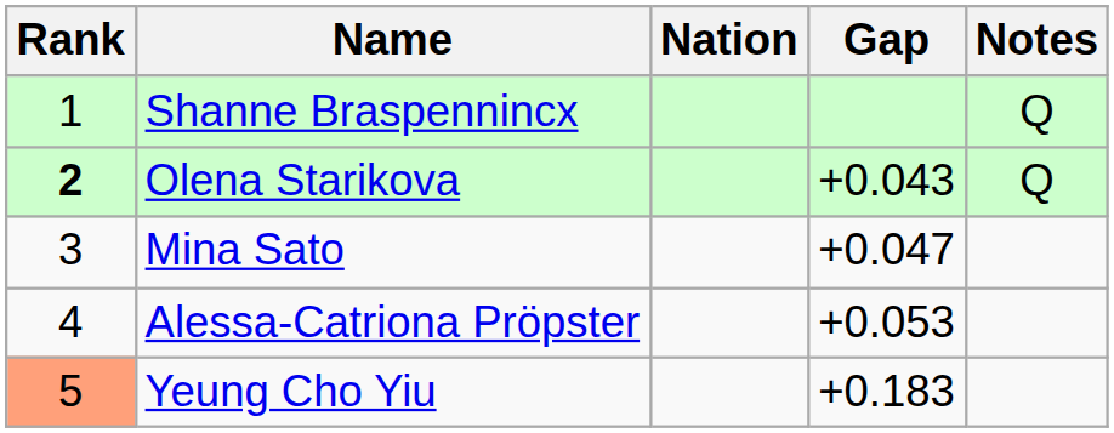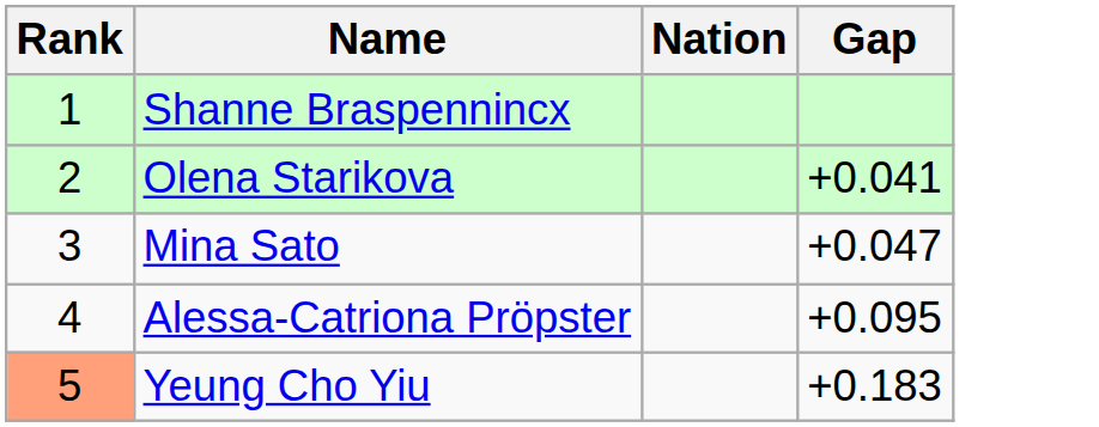 <table class="wikitable sortable" style="text-align:center">
 <tr>
 <th>Rank</th>
 <th>Name</th>
 <th>Nation</th>
 <th>Gap</th>
-<th>Notes</th>
 </tr>
 <tr bgcolor=ccffcc>
 <td>1</td>
 <td align=left><a href='#'>Shanne Braspennincx</a></td>
 <td align=left></td>
 <td></td>
-<td>Q</td>
 </tr>
 <tr bgcolor=ccffcc>
-<td><strong>2</strong></td>
+<td>2</td>
 <td align=left><a href='#'>Olena Starikova</a></td>
 <td align=left></td>
-<td>+0.043</td>
-<td>Q</td>
+<td>+0.041</td>
 </tr>
 <tr>
 <td>3</td>
 <td align=left><a href='#'>Mina Sato</a></td>
 <td align=left></td>
 <td>+0.047</td>
-<td></td>
 </tr>
 <tr>
 <td>4</td>
 <td align=left><a href='#'>Alessa-Catriona Pröpster</a></td>
 <td align=left></td>
-<td>+0.053</td>
-<td></td>
+<td>+0.095</td>
 </tr>
 <tr>
 <td style="background: lightsalmon;">5</td>
 <td align=left><a href='#'>Yeung Cho Yiu</a></td>
 <td align=left></td>
 <td>+0.183</td>
-<td></td>
 </tr>
 </table>
